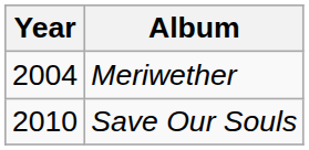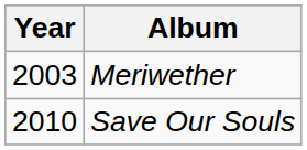 <table class="wikitable">
 <tr>
 <th>Year</th>
 <th>Album</th>
 </tr>
 <tr>
-<td>2004</td>
+<td>2003</td>
 <td><em>Meriwether</em></td>
 </tr>
 <tr>
 <td>2010</td>
 <td><em>Save Our Souls</em></td>
 </tr>
 </table>
